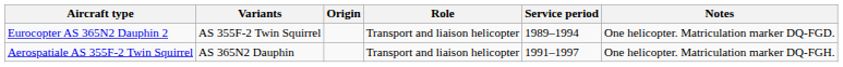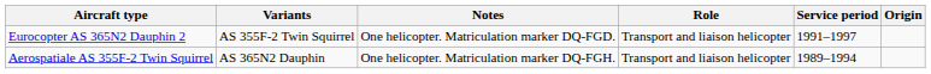 <table class="wikitable sortable">
 <tr>
 <th>Aircraft type</th>
 <th>Variants</th>
-<th>Origin</th>
+<th>Notes</th>
 <th>Role</th>
 <th>Service period</th>
-<th>Notes</th>
+<th>Origin</th>
 </tr>
 <tr>
 <td><a href='#'>Eurocopter AS 365N2 Dauphin 2</a></td>
 <td>AS 355F-2 Twin Squirrel</td>
+<td>One helicopter. Matriculation marker DQ-FGD.</td>
+<td>Transport and liaison helicopter</td>
+<td>1991–1997</td>
 <td></td>
-<td>Transport and liaison helicopter</td>
-<td>1989–1994</td>
-<td>One helicopter. Matriculation marker DQ-FGD.</td>
 </tr>
 <tr>
 <td><a href='#'>Aerospatiale AS 355F-2 Twin Squirrel</a></td>
 <td>AS 365N2 Dauphin</td>
+<td>One helicopter. Matriculation marker DQ-FGH.</td>
+<td>Transport and liaison helicopter</td>
+<td>1989–1994</td>
 <td></td>
-<td>Transport and liaison helicopter</td>
-<td>1991–1997</td>
-<td>One helicopter. Matriculation marker DQ-FGH.</td>
 </tr>
 </table>
